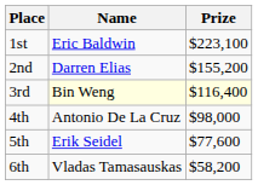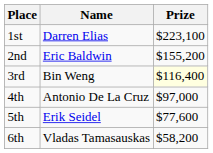 <table class="wikitable">
 <tr>
 <th>Place</th>
 <th>Name</th>
 <th>Prize</th>
 </tr>
 <tr>
 <td>1st</td>
-<td> <a href='#'>Eric Baldwin</a></td>
+<td> <a href='#'>Darren Elias</a></td>
 <td>$223,100</td>
 </tr>
 <tr>
 <td>2nd</td>
-<td> <a href='#'>Darren Elias</a></td>
+<td> <a href='#'>Eric Baldwin</a></td>
 <td>$155,200</td>
 </tr>
 <tr>
 <td>3rd</td>
-<td style="background: lightyellow;"> Bin Weng</td>
+<td> Bin Weng</td>
 <td style="background: lightyellow;">$116,400</td>
 </tr>
 <tr>
 <td>4th</td>
 <td> Antonio De La Cruz</td>
-<td>$98,000</td>
+<td>$97,000</td>
 </tr>
 <tr>
 <td>5th</td>
 <td> <a href='#'>Erik Seidel</a></td>
 <td>$77,600</td>
 </tr>
 <tr>
 <td>6th</td>
 <td> Vladas Tamasauskas</td>
 <td>$58,200</td>
 </tr>
 </table>
